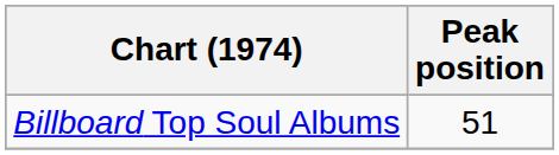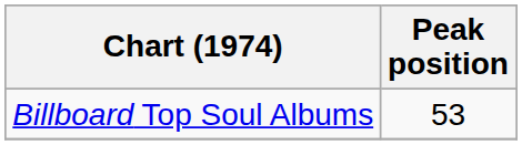 <table class="wikitable">
 <tr>
 <th>Chart (1974)</th>
 <th>Peak<br>position</th>
 </tr>
 <tr>
 <td><a href='#'><em>Billboard</em> Top Soul Albums</a></td>
-<td align=center>51</td>
+<td align=center>53</td>
 </tr>
 <tr>
 </tr>
 </table>
